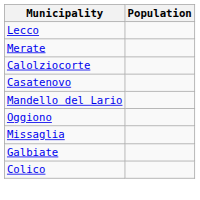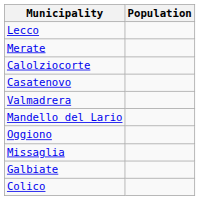 <table class="wikitable">
 <tr>
 <th>Municipality</th>
 <th>Population</th>
 </tr>
 <tr>
 <td><a href='#'>Lecco</a></td>
 <td></td>
 </tr>
 <tr>
 <td><a href='#'>Merate</a></td>
 <td></td>
 </tr>
 <tr>
 <td><a href='#'>Calolziocorte</a></td>
 <td></td>
 </tr>
 <tr>
 <td><a href='#'>Casatenovo</a></td>
+<td></td>
+</tr>
+<tr>
+<td><a href='#'>Valmadrera</a></td>
 <td></td>
 </tr>
 <tr>
 <td><a href='#'>Mandello del Lario</a></td>
 <td></td>
 </tr>
 <tr>
 <td><a href='#'>Oggiono</a></td>
 <td></td>
 </tr>
 <tr>
 <td><a href='#'>Missaglia</a></td>
 <td></td>
 </tr>
 <tr>
 <td><a href='#'>Galbiate</a></td>
 <td></td>
 </tr>
 <tr>
 <td><a href='#'>Colico</a></td>
 <td></td>
 </tr>
 </table>
